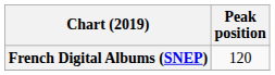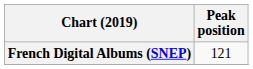 <table class="wikitable plainrowheaders" style="text-align:center">
 <tr>
 <th scope="col">Chart (2019)</th>
 <th scope="col">Peak<br>position</th>
 </tr>
 <tr>
 <th scope="row">French Digital Albums (<a href='#'>SNEP</a>)</th>
-<td>120</td>
+<td>121</td>
 </tr>
 <tr>
 </tr>
 </table>
